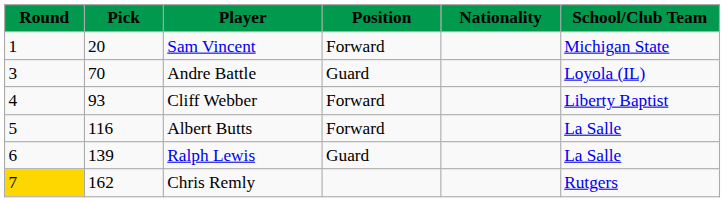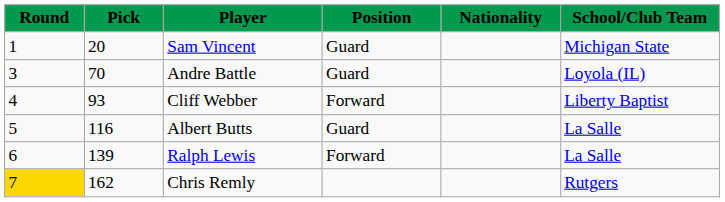 <table class="wikitable sortable sortable">
 <tr>
 <th style="background:#00994d; width:10%;">Round</th>
 <th style="background:#00994d; width:10%;">Pick</th>
 <th style="background:#00994d; width:20%;">Player</th>
 <th style="background:#00994d; width:15%;">Position</th>
 <th style="background:#00994d; width:15%;">Nationality</th>
 <th style="background:#00994d; width:20%;">School/Club Team</th>
 </tr>
 <tr>
 <td>1</td>
 <td>20</td>
 <td><a href='#'>Sam Vincent</a></td>
-<td>Forward</td>
+<td>Guard</td>
 <td></td>
 <td><a href='#'>Michigan State</a></td>
 </tr>
 <tr>
 <td>3</td>
 <td>70</td>
 <td>Andre Battle</td>
 <td>Guard</td>
 <td></td>
 <td><a href='#'>Loyola (IL)</a></td>
 </tr>
 <tr>
 <td>4</td>
 <td>93</td>
 <td>Cliff Webber</td>
 <td>Forward</td>
 <td></td>
 <td><a href='#'>Liberty Baptist</a></td>
 </tr>
 <tr>
 <td>5</td>
 <td>116</td>
 <td>Albert Butts</td>
-<td>Forward</td>
+<td>Guard</td>
 <td></td>
 <td><a href='#'>La Salle</a></td>
 </tr>
 <tr>
 <td>6</td>
 <td>139</td>
 <td><a href='#'>Ralph Lewis</a></td>
-<td>Guard</td>
+<td>Forward</td>
 <td></td>
 <td><a href='#'>La Salle</a></td>
 </tr>
 <tr>
 <td style="background: gold;">7</td>
 <td>162</td>
 <td>Chris Remly</td>
 <td></td>
 <td></td>
 <td><a href='#'>Rutgers</a></td>
 </tr>
 </table>
